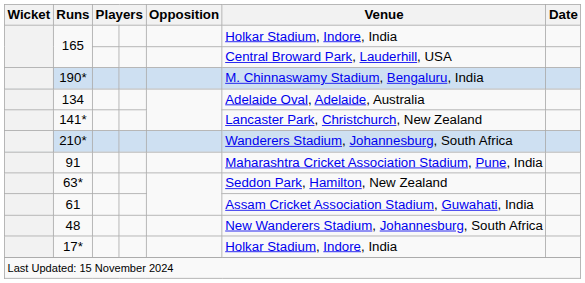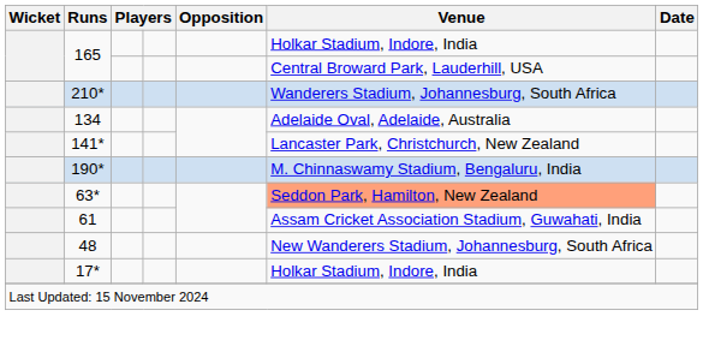 <table class="wikitable plainrowheaders sortable">
 <tr>
 <th scope=col>Wicket</th>
 <th scope=col>Runs</th>
 <th scope=col colspan=2>Players</th>
 <th scope=col>Opposition</th>
 <th scope=col>Venue</th>
 <th scope=col>Date</th>
 </tr>
 <tr>
 <th align=center rowspan=2></th>
 <td scope=row style=text-align:center; rowspan=2>165</td>
 <td></td>
 <td></td>
 <td></td>
 <td><a href='#'>Holkar Stadium</a>, <a href='#'>Indore</a>, India</td>
 <td></td>
 </tr>
 <tr>
 <td></td>
 <td></td>
 <td></td>
 <td><a href='#'>Central Broward Park</a>, <a href='#'>Lauderhill</a>, USA</td>
 <td></td>
 </tr>
 <tr bgcolor=#cee0f2>
 <th align=center></th>
-<td scope=row style=text-align:center;>190*</td>
+<td scope=row style=text-align:center;>210*</td>
 <td></td>
 <td></td>
 <td></td>
-<td><a href='#'>M. Chinnaswamy Stadium</a>, <a href='#'>Bengaluru</a>, India</td>
+<td><a href='#'>Wanderers Stadium</a>, <a href='#'>Johannesburg</a>, South Africa</td>
 <td></td>
 </tr>
 <tr>
 <th align=center></th>
 <td scope=row style=text-align:center;>134</td>
 <td></td>
 <td></td>
 <td rowspan=2></td>
 <td><a href='#'>Adelaide Oval</a>, <a href='#'>Adelaide</a>, Australia</td>
 <td></td>
 </tr>
 <tr>
 <th align=center></th>
 <td scope=row style=text-align:center;>141*</td>
 <td></td>
 <td></td>
 <td><a href='#'>Lancaster Park</a>, <a href='#'>Christchurch</a>, New Zealand</td>
 <td></td>
 </tr>
 <tr bgcolor=#cee0f2>
 <th align=center></th>
-<td scope=row style=text-align:center;>210*</td>
+<td scope=row style=text-align:center;>190*</td>
 <td></td>
 <td></td>
 <td></td>
-<td><a href='#'>Wanderers Stadium</a>, <a href='#'>Johannesburg</a>, South Africa</td>
-<td></td>
-</tr>
-<tr>
-<th align=center></th>
-<td scope=row style=text-align:center;>91</td>
-<td></td>
-<td></td>
-<td></td>
-<td><a href='#'>Maharashtra Cricket Association Stadium</a>, <a href='#'>Pune</a>, India</td>
+<td><a href='#'>M. Chinnaswamy Stadium</a>, <a href='#'>Bengaluru</a>, India</td>
 <td></td>
 </tr>
 <tr>
 <th align=center></th>
 <td scope=row style=text-align:center;>63*</td>
 <td></td>
 <td></td>
 <td rowspan=2></td>
-<td><a href='#'>Seddon Park</a>, <a href='#'>Hamilton</a>, New Zealand</td>
+<td style="background: lightsalmon;"><a href='#'>Seddon Park</a>, <a href='#'>Hamilton</a>, New Zealand</td>
 <td></td>
 </tr>
 <tr>
 <th align=center></th>
 <td scope=row style=text-align:center;>61</td>
 <td></td>
 <td></td>
 <td><a href='#'>Assam Cricket Association Stadium</a>, <a href='#'>Guwahati</a>, India</td>
 <td></td>
 </tr>
 <tr>
 <th align=center></th>
 <td scope=row style=text-align:center;>48</td>
 <td></td>
 <td></td>
 <td></td>
 <td><a href='#'>New Wanderers Stadium</a>, <a href='#'>Johannesburg</a>, South Africa</td>
 <td></td>
 </tr>
 <tr>
 <th align=center></th>
 <td scope=row style=text-align:center;>17*</td>
 <td></td>
 <td></td>
 <td></td>
 <td><a href='#'>Holkar Stadium</a>, <a href='#'>Indore</a>, India</td>
 <td> </td>
 </tr>
 <tr>
 </tr>
 <tr class=sortbottom>
 <td colspan=7><small>Last Updated: 15 November 2024</small></td>
 </tr>
 </table>
